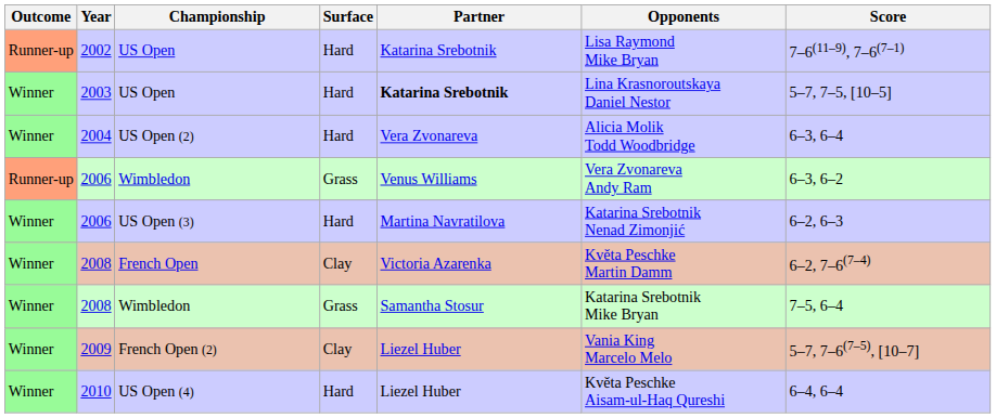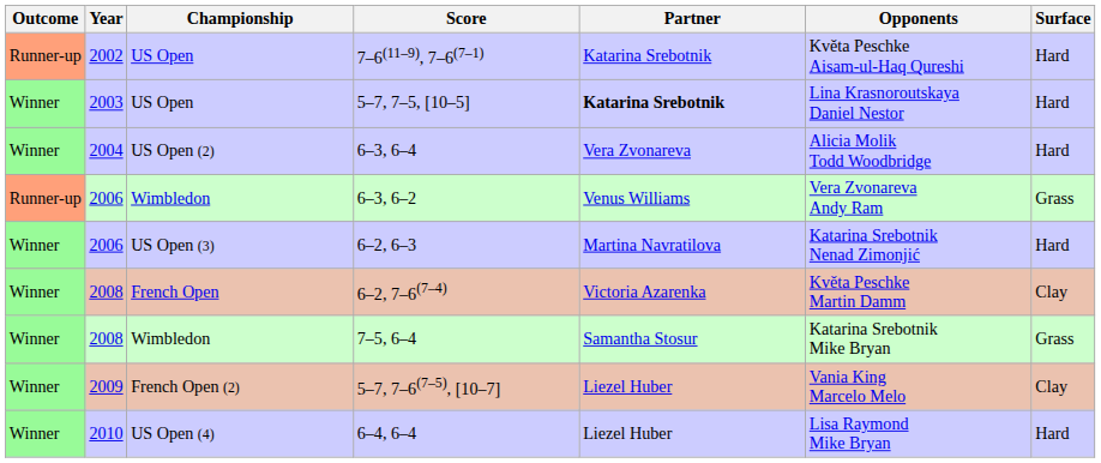 <table class="sortable wikitable" style=font-size:97%>
 <tr>
 <th>Outcome</th>
 <th>Year</th>
 <th width=200>Championship</th>
-<th>Surface</th>
+<th width=200>Score</th>
 <th width=200>Partner</th>
 <th width=200>Opponents</th>
-<th width=200>Score</th>
+<th>Surface</th>
 </tr>
 <tr bgcolor=CCCCFF>
 <td bgcolor=FFA07A>Runner-up</td>
 <td><a href='#'>2002</a></td>
 <td><a href='#'>US Open</a></td>
+<td>7–6<sup>(11–9)</sup>, 7–6<sup>(7–1)</sup></td>
+<td> <a href='#'>Katarina Srebotnik</a></td>
+<td> Květa Peschke<br> <a href='#'>Aisam-ul-Haq Qureshi</a></td>
 <td>Hard</td>
-<td> <a href='#'>Katarina Srebotnik</a></td>
-<td> <a href='#'>Lisa Raymond</a><br> <a href='#'>Mike Bryan</a></td>
-<td>7–6<sup>(11–9)</sup>, 7–6<sup>(7–1)</sup></td>
 </tr>
 <tr bgcolor=CCCCFF>
 <td bgcolor=98FB98>Winner</td>
 <td><a href='#'>2003</a></td>
 <td>US Open</td>
-<td>Hard</td>
+<td>5–7, 7–5, [10–5]</td>
 <td><strong> Katarina Srebotnik</strong></td>
 <td> <a href='#'>Lina Krasnoroutskaya</a><br> <a href='#'>Daniel Nestor</a></td>
-<td>5–7, 7–5, [10–5]</td>
+<td>Hard</td>
 </tr>
 <tr bgcolor=CCCCFF>
 <td bgcolor=98FB98>Winner</td>
 <td><a href='#'>2004</a></td>
 <td>US Open <small>(2)</small></td>
-<td>Hard</td>
+<td>6–3, 6–4</td>
 <td> <a href='#'>Vera Zvonareva</a></td>
 <td> <a href='#'>Alicia Molik</a><br> <a href='#'>Todd Woodbridge</a></td>
-<td>6–3, 6–4</td>
+<td>Hard</td>
 </tr>
 <tr bgcolor=CCFFCC>
 <td bgcolor=FFA07A>Runner-up</td>
 <td><a href='#'>2006</a></td>
 <td><a href='#'>Wimbledon</a></td>
-<td>Grass</td>
+<td>6–3, 6–2</td>
 <td> <a href='#'>Venus Williams</a></td>
 <td> <a href='#'>Vera Zvonareva</a><br> <a href='#'>Andy Ram</a></td>
-<td>6–3, 6–2</td>
+<td>Grass</td>
 </tr>
 <tr bgcolor=CCCCFF>
 <td bgcolor=98FB98>Winner</td>
 <td><a href='#'>2006</a></td>
 <td>US Open <small>(3)</small></td>
-<td>Hard</td>
+<td>6–2, 6–3</td>
 <td> <a href='#'>Martina Navratilova</a></td>
 <td> <a href='#'>Katarina Srebotnik</a><br> <a href='#'>Nenad Zimonjić</a></td>
-<td>6–2, 6–3</td>
+<td>Hard</td>
 </tr>
 <tr bgcolor=EBC2AF>
 <td bgcolor=98FB98>Winner</td>
 <td><a href='#'>2008</a></td>
 <td><a href='#'>French Open</a></td>
-<td>Clay</td>
+<td>6–2, 7–6<sup>(7–4)</sup></td>
 <td> <a href='#'>Victoria Azarenka</a></td>
 <td> <a href='#'>Květa Peschke</a><br> <a href='#'>Martin Damm</a></td>
-<td>6–2, 7–6<sup>(7–4)</sup></td>
+<td>Clay</td>
 </tr>
 <tr bgcolor=CCFFCC>
 <td bgcolor=98FB98>Winner</td>
 <td><a href='#'>2008</a></td>
 <td>Wimbledon</td>
-<td>Grass</td>
+<td>7–5, 6–4</td>
 <td> <a href='#'>Samantha Stosur</a></td>
 <td> Katarina Srebotnik<br> Mike Bryan</td>
-<td>7–5, 6–4</td>
+<td>Grass</td>
 </tr>
 <tr bgcolor=EBC2AF>
 <td bgcolor=98FB98>Winner</td>
 <td><a href='#'>2009</a></td>
 <td>French Open <small>(2)</small></td>
-<td>Clay</td>
+<td>5–7, 7–6<sup>(7–5)</sup>, [10–7]</td>
 <td> <a href='#'>Liezel Huber</a></td>
 <td> <a href='#'>Vania King</a><br> <a href='#'>Marcelo Melo</a></td>
-<td>5–7, 7–6<sup>(7–5)</sup>, [10–7]</td>
+<td>Clay</td>
 </tr>
 <tr bgcolor=CCCCFF>
 <td bgcolor=98FB98>Winner</td>
 <td><a href='#'>2010</a></td>
 <td>US Open <small>(4)</small></td>
+<td>6–4, 6–4</td>
+<td> Liezel Huber</td>
+<td> <a href='#'>Lisa Raymond</a><br> <a href='#'>Mike Bryan</a></td>
 <td>Hard</td>
-<td> Liezel Huber</td>
-<td> Květa Peschke<br> <a href='#'>Aisam-ul-Haq Qureshi</a></td>
-<td>6–4, 6–4</td>
 </tr>
 </table>
